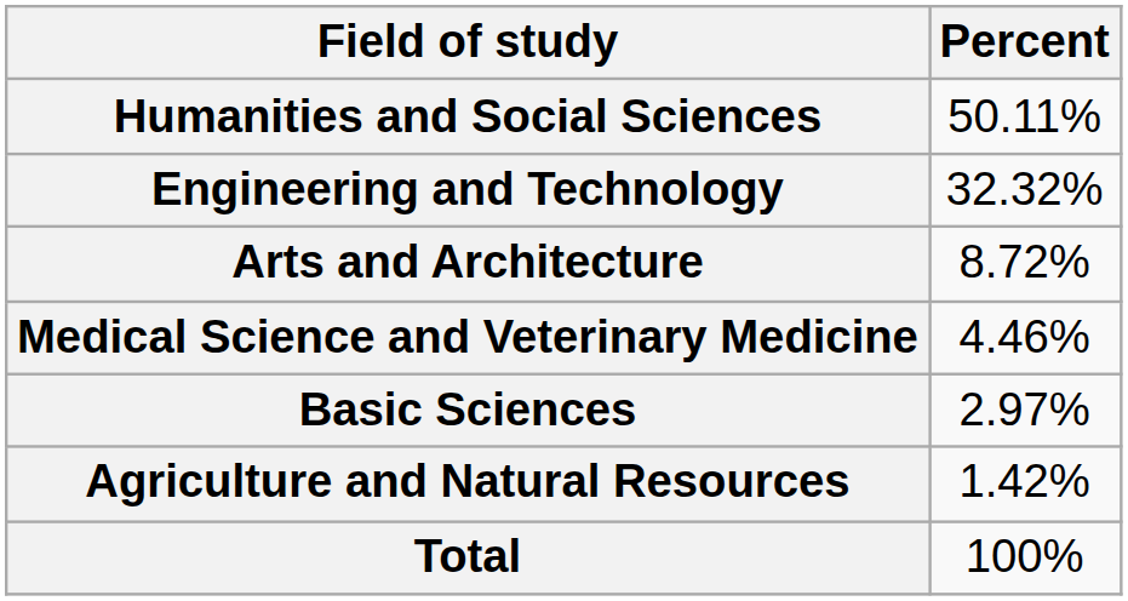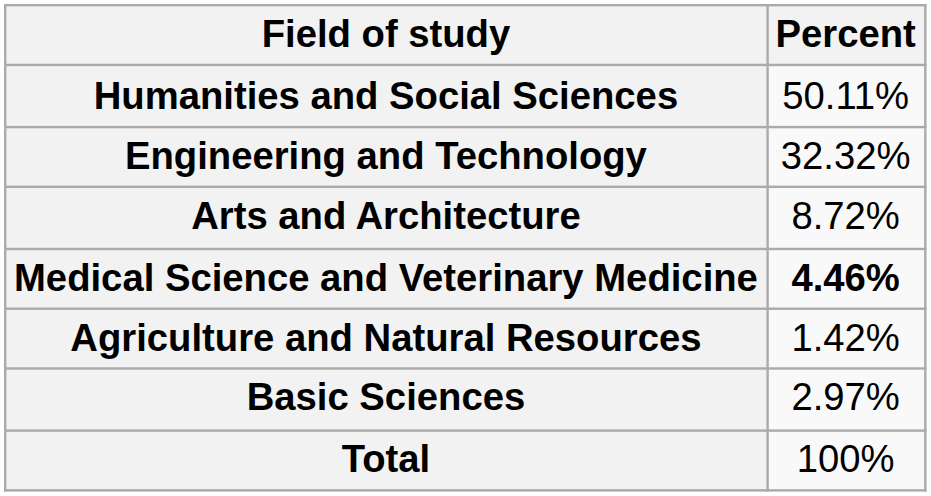 <table class="wikitable" style="text-align:center">
 <tr>
 <th>Field of study</th>
 <th>Percent</th>
 </tr>
 <tr>
 <th>Humanities and Social Sciences</th>
 <td>50.11%</td>
 </tr>
 <tr>
 <th>Engineering and Technology</th>
 <td>32.32%</td>
 </tr>
 <tr>
 <th>Arts and Architecture</th>
 <td>8.72%</td>
 </tr>
 <tr>
 <th>Medical Science and Veterinary Medicine</th>
-<td>4.46%</td>
+<td><strong>4.46%</strong></td>
+</tr>
+<tr>
+<th>Agriculture and Natural Resources</th>
+<td>1.42%</td>
 </tr>
 <tr>
 <th>Basic Sciences</th>
 <td>2.97%</td>
 </tr>
 <tr>
-<th>Agriculture and Natural Resources</th>
-<td>1.42%</td>
-</tr>
-<tr>
 <th>Total</th>
 <td>100%</td>
 </tr>
 </table>
